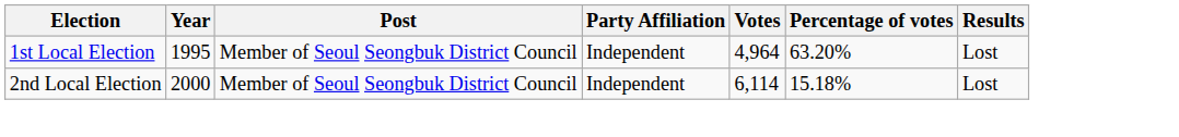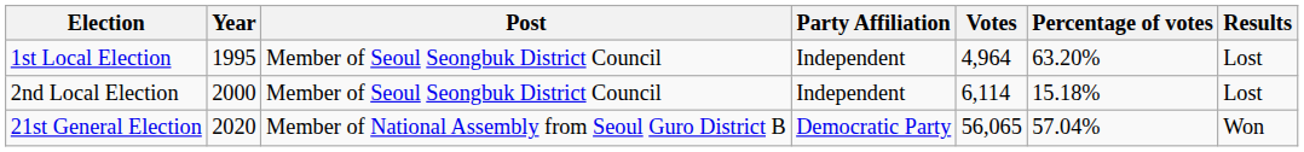 <table class="wikitable">
 <tr>
 <th>Election</th>
 <th>Year</th>
 <th>Post</th>
 <th>Party Affiliation</th>
 <th>Votes</th>
 <th>Percentage of votes</th>
 <th>Results</th>
 </tr>
 <tr>
 <td><a href='#'>1st Local Election</a></td>
 <td>1995</td>
 <td>Member of <a href='#'>Seoul</a> <a href='#'>Seongbuk District</a> Council</td>
 <td>Independent</td>
 <td>4,964</td>
 <td>63.20%</td>
 <td>Lost</td>
 </tr>
 <tr>
 <td>2nd Local Election</td>
 <td>2000</td>
 <td>Member of <a href='#'>Seoul</a> <a href='#'>Seongbuk District</a> Council</td>
 <td>Independent</td>
 <td>6,114</td>
 <td>15.18%</td>
 <td>Lost</td>
 </tr>
+<tr>
+<td><a href='#'>21st General Election</a></td>
+<td>2020</td>
+<td>Member of <a href='#'>National Assembly</a> from <a href='#'>Seoul</a> <a href='#'>Guro District</a> B</td>
+<td><a href='#'>Democratic Party</a></td>
+<td>56,065</td>
+<td>57.04%</td>
+<td>Won</td>
+</tr>
 </table>
